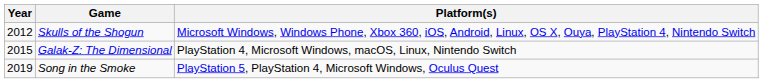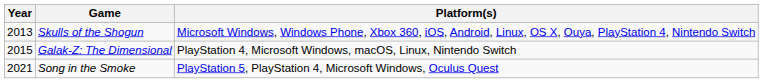 <table class="wikitable sortable">
 <tr>
 <th>Year</th>
 <th>Game</th>
 <th>Platform(s)</th>
 </tr>
 <tr>
-<td>2012</td>
+<td>2013</td>
 <td><em><a href='#'>Skulls of the Shogun</a></em></td>
 <td><a href='#'>Microsoft Windows</a>, <a href='#'>Windows Phone</a>, <a href='#'>Xbox 360</a>, <a href='#'>iOS</a>, <a href='#'>Android</a>, <a href='#'>Linux</a>, <a href='#'>OS X</a>, <a href='#'>Ouya</a>, <a href='#'>PlayStation 4</a>, <a href='#'>Nintendo Switch</a></td>
 </tr>
 <tr>
 <td>2015</td>
 <td><em><a href='#'>Galak-Z: The Dimensional</a></em></td>
 <td>PlayStation 4, Microsoft Windows, macOS, Linux, Nintendo Switch</td>
 </tr>
 <tr>
-<td>2019</td>
+<td>2021</td>
 <td><em>Song in the Smoke</em></td>
 <td><a href='#'>PlayStation 5</a>, PlayStation 4, Microsoft Windows, <a href='#'>Oculus Quest</a></td>
 </tr>
 </table>
